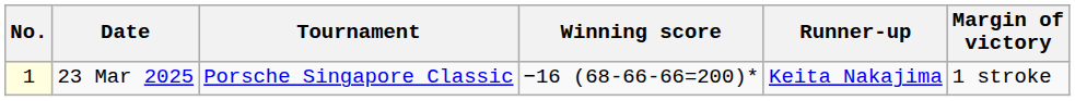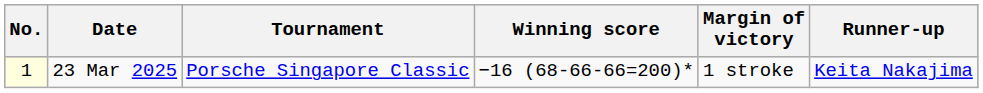 <table class="wikitable" style="font-size:95%;">
 <tr>
 <th>No.</th>
 <th>Date</th>
 <th>Tournament</th>
 <th>Winning score</th>
+<th>Margin of<br>victory</th>
 <th>Runner-up</th>
-<th>Margin of<br>victory</th>
 </tr>
 <tr>
 <td align=center style="background: lightyellow;">1</td>
 <td align=right>23 Mar <a href='#'>2025</a></td>
 <td><a href='#'>Porsche Singapore Classic</a></td>
 <td>−16 (68-66-66=200)*</td>
+<td>1 stroke</td>
 <td> <a href='#'>Keita Nakajima</a></td>
-<td>1 stroke</td>
 </tr>
 </table>
